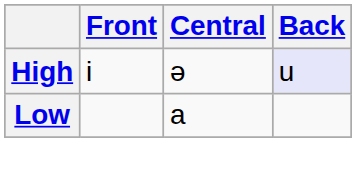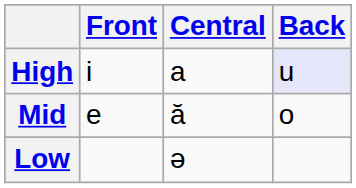 <table class="wikitable">
 <tr>
 <th></th>
 <th><a href='#'>Front</a></th>
 <th><a href='#'>Central</a></th>
 <th><a href='#'>Back</a></th>
 </tr>
 <tr>
 <th><a href='#'>High</a></th>
 <td>i</td>
-<td>ə</td>
+<td>a</td>
 <td style="background: lavender;">u</td>
+</tr>
+<tr>
+<th><a href='#'>Mid</a></th>
+<td>e</td>
+<td>ă</td>
+<td>o</td>
 </tr>
 <tr>
 <th><a href='#'>Low</a></th>
 <td></td>
-<td>a</td>
+<td>ə</td>
 <td></td>
 </tr>
 </table>
